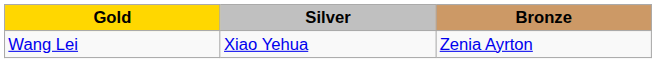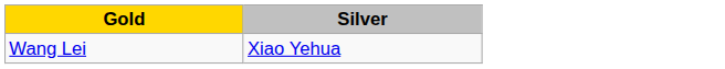 <table class="wikitable" style="text-align:left">
 <tr align="center">
 <td width=200 bgcolor=gold><strong>Gold</strong></td>
 <td width=200 bgcolor=silver><strong>Silver</strong></td>
-<td width=200 bgcolor=CC9966><strong>Bronze</strong></td>
 </tr>
 <tr>
 <td><a href='#'>Wang Lei</a><br><em></em></td>
 <td><a href='#'>Xiao Yehua</a><br><em></em></td>
-<td><a href='#'>Zenia Ayrton</a><br><em></em></td>
 </tr>
 </table>
